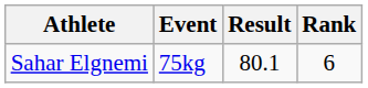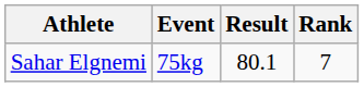 <table class=wikitable style="font-size:90%">
 <tr>
 <th>Athlete</th>
 <th>Event</th>
 <th>Result</th>
 <th>Rank</th>
 </tr>
 <tr>
 <td><a href='#'>Sahar Elgnemi</a></td>
 <td><a href='#'>75kg</a></td>
 <td style="text-align:center;">80.1</td>
-<td style="text-align:center;">6</td>
+<td style="text-align:center;">7</td>
 </tr>
 </table>
